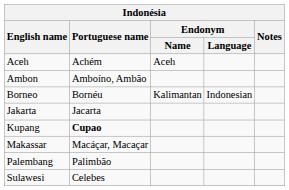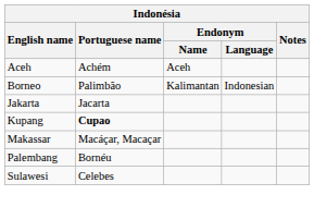 <table class="wikitable sortable">
 <tr>
 <th colspan="5"> Indonésia</th>
 </tr>
 <tr>
 <th rowspan="2">English name</th>
 <th rowspan="2">Portuguese name</th>
 <th colspan="2">Endonym</th>
 <th rowspan="2">Notes</th>
 </tr>
 <tr>
 <th>Name</th>
 <th>Language</th>
 </tr>
 <tr>
 <td>Aceh</td>
 <td>Achém</td>
 <td>Aceh</td>
 <td></td>
 <td></td>
 </tr>
 <tr>
-<td>Ambon</td>
-<td>Amboíno, Ambão</td>
-<td></td>
-<td></td>
-<td></td>
-</tr>
-<tr>
 <td>Borneo</td>
-<td>Bornéu</td>
+<td>Palimbão</td>
 <td>Kalimantan</td>
 <td>Indonesian</td>
 <td></td>
 </tr>
 <tr>
 <td>Jakarta</td>
 <td>Jacarta</td>
 <td></td>
 <td></td>
 <td></td>
 </tr>
 <tr>
 <td>Kupang</td>
 <td><strong>Cupao</strong></td>
 <td></td>
 <td></td>
 <td></td>
 </tr>
 <tr>
 <td>Makassar</td>
 <td>Macáçar, Macaçar</td>
 <td></td>
 <td></td>
 <td></td>
 </tr>
 <tr>
 <td>Palembang</td>
-<td>Palimbão</td>
+<td>Bornéu</td>
 <td></td>
 <td></td>
 <td></td>
 </tr>
 <tr>
 <td>Sulawesi</td>
 <td>Celebes</td>
 <td></td>
 <td></td>
 <td></td>
 </tr>
 </table>
